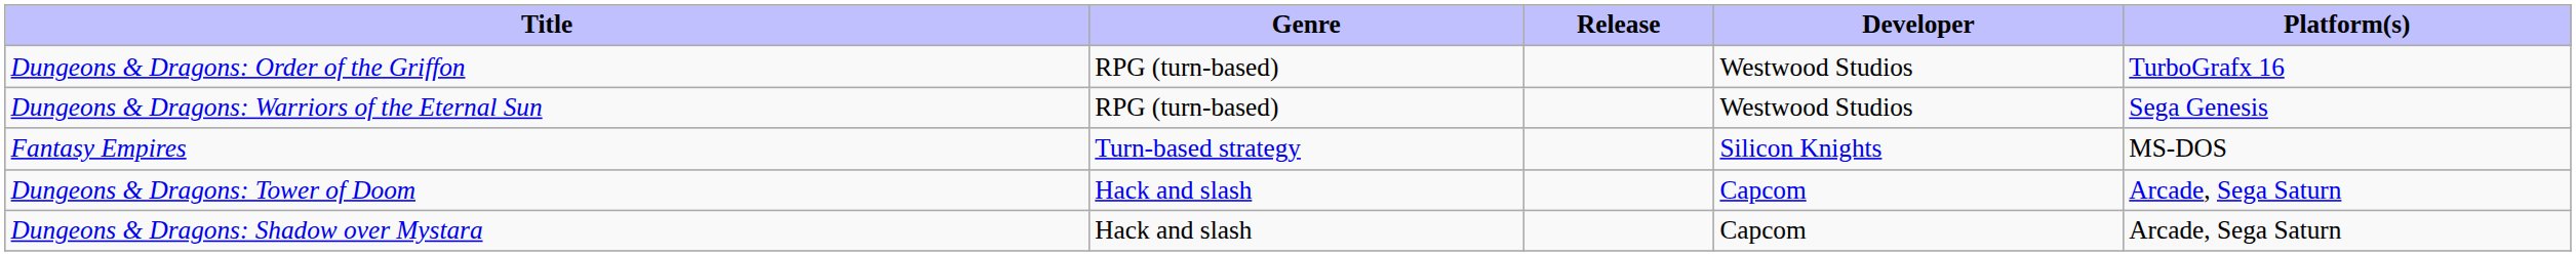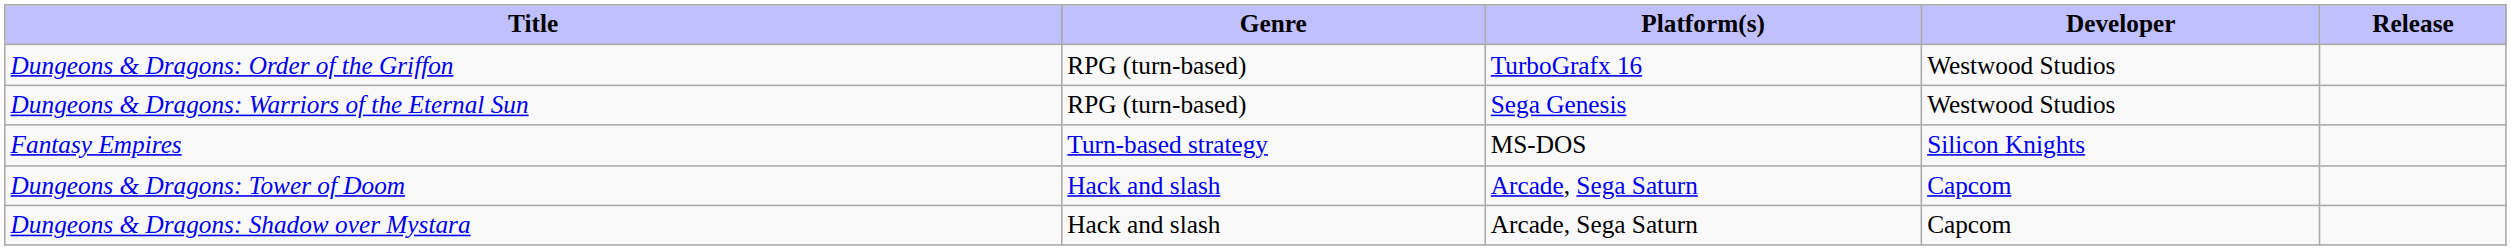 <table class="wikitable sortable" style="text-align:left; width:100%;">
 <tr>
 <th style="background:#C0C0FF;">Title</th>
 <th style="background:#C0C0FF;">Genre</th>
+<th style="background:#C0C0FF;">Platform(s)</th>
+<th style="background:#C0C0FF;">Developer</th>
 <th style="background:#C0C0FF;">Release</th>
-<th style="background:#C0C0FF;">Developer</th>
-<th style="background:#C0C0FF;">Platform(s)</th>
 </tr>
 <tr>
 <td><em><a href='#'>Dungeons & Dragons: Order of the Griffon</a></em></td>
 <td>RPG (turn-based)</td>
+<td><a href='#'>TurboGrafx 16</a></td>
+<td>Westwood Studios</td>
 <td></td>
-<td>Westwood Studios</td>
-<td><a href='#'>TurboGrafx 16</a></td>
 </tr>
 <tr>
 <td><em><a href='#'>Dungeons & Dragons: Warriors of the Eternal Sun</a></em></td>
 <td>RPG (turn-based)</td>
+<td><a href='#'>Sega Genesis</a></td>
+<td>Westwood Studios</td>
 <td></td>
-<td>Westwood Studios</td>
-<td><a href='#'>Sega Genesis</a></td>
 </tr>
 <tr>
 <td><em><a href='#'>Fantasy Empires</a></em></td>
 <td><a href='#'>Turn-based strategy</a></td>
+<td>MS-DOS</td>
+<td><a href='#'>Silicon Knights</a></td>
 <td></td>
-<td><a href='#'>Silicon Knights</a></td>
-<td>MS-DOS</td>
 </tr>
 <tr>
 <td><em><a href='#'>Dungeons & Dragons: Tower of Doom</a></em></td>
 <td><a href='#'>Hack and slash</a></td>
+<td><a href='#'>Arcade</a>, <a href='#'>Sega Saturn</a></td>
+<td><a href='#'>Capcom</a></td>
 <td></td>
-<td><a href='#'>Capcom</a></td>
-<td><a href='#'>Arcade</a>, <a href='#'>Sega Saturn</a></td>
 </tr>
 <tr>
 <td><em><a href='#'>Dungeons & Dragons: Shadow over Mystara</a></em></td>
 <td>Hack and slash</td>
+<td>Arcade, Sega Saturn</td>
+<td>Capcom</td>
 <td></td>
-<td>Capcom</td>
-<td>Arcade, Sega Saturn</td>
 </tr>
 </table>
